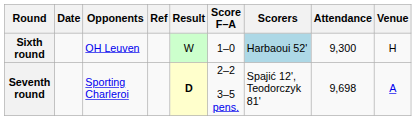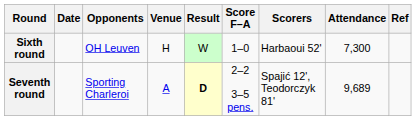 <table class="wikitable plainrowheaders sortable" style="text-align:center">
 <tr>
 <th scope="col">Round</th>
 <th scope="col">Date</th>
 <th scope="col">Opponents</th>
-<th scope="col" class="unsortable">Ref</th>
+<th scope="col">Venue</th>
 <th scope="col">Result</th>
 <th scope="col">Score<br>F–A</th>
 <th scope="col" class="unsortable">Scorers</th>
 <th scope="col">Attendance</th>
-<th scope="col">Venue</th>
+<th scope="col" class="unsortable">Ref</th>
 </tr>
 <tr>
 <th scope="row">Sixth round</th>
 <td align="left"></td>
 <td align="left"><a href='#'>OH Leuven</a></td>
-<td></td>
+<td>H</td>
 <td style="background-color:#CCFFCC">W</td>
 <td>1–0</td>
-<td align="left" style="background: lightblue;">Harbaoui 52'</td>
-<td>9,300</td>
-<td>H</td>
+<td align="left">Harbaoui 52'</td>
+<td>7,300</td>
+<td></td>
 </tr>
 <tr>
 <th scope="row">Seventh round</th>
 <td align="left"></td>
 <td align="left"><a href='#'>Sporting Charleroi</a></td>
-<td></td>
+<td><a href='#'>A</a></td>
 <td style="background-color:#FFFFCC"><strong>D</strong></td>
 <td>2–2<br> <br>3–5 <a href='#'>pens.</a></td>
 <td align="left">Spajić 12', Teodorczyk 81'</td>
-<td>9,698</td>
-<td><a href='#'>A</a></td>
+<td>9,689</td>
+<td></td>
 </tr>
 </table>
